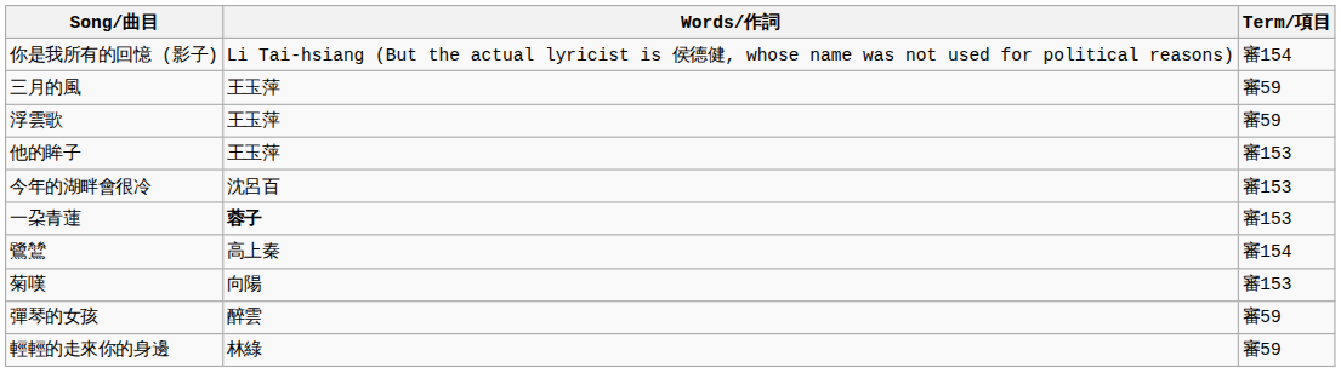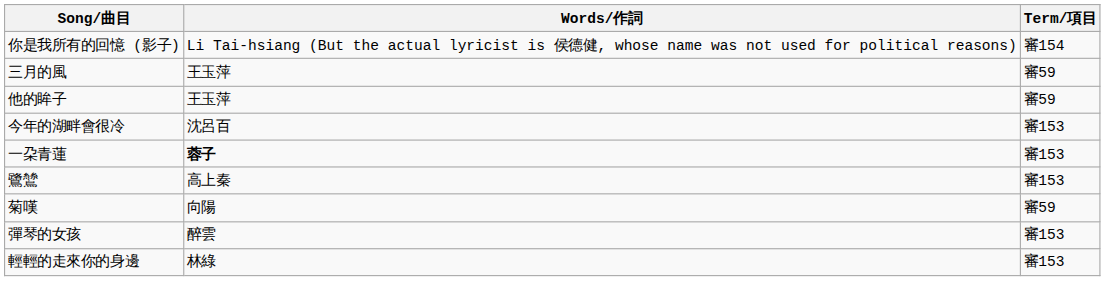 <table class="wikitable">
 <tr>
 <th>Song/曲目</th>
 <th>Words/作詞</th>
 <th>Term/項目</th>
 </tr>
 <tr>
 <td>你是我所有的回憶 (影子)</td>
 <td>Li Tai-hsiang (But the actual lyricist is 侯德健, whose name was not used for political reasons)</td>
 <td>審154</td>
 </tr>
 <tr>
 <td>三月的風</td>
 <td>王玉萍</td>
 <td>審59</td>
 </tr>
 <tr>
-<td>浮雲歌</td>
+<td>他的眸子</td>
 <td>王玉萍</td>
 <td>審59</td>
-</tr>
-<tr>
-<td>他的眸子</td>
-<td>王玉萍</td>
-<td>審153</td>
 </tr>
 <tr>
 <td>今年的湖畔會很冷</td>
 <td>沈呂百</td>
 <td>審153</td>
 </tr>
 <tr>
 <td>一朶青蓮</td>
 <td><strong>蓉子</strong></td>
 <td>審153</td>
 </tr>
 <tr>
 <td>鷺鷥</td>
 <td>高上秦</td>
-<td>審154</td>
+<td>審153</td>
 </tr>
 <tr>
 <td>菊嘆</td>
 <td>向陽</td>
-<td>審153</td>
+<td>審59</td>
 </tr>
 <tr>
 <td>彈琴的女孩</td>
 <td>醉雲</td>
-<td>審59</td>
+<td>審153</td>
 </tr>
 <tr>
 <td>輕輕的走來你的身邊</td>
 <td>林綠</td>
-<td>審59</td>
+<td>審153</td>
 </tr>
 </table>
